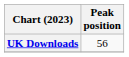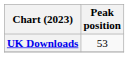 <table class="wikitable sortable plainrowheaders" style="text-align:center;">
 <tr>
 <th scope="col">Chart (2023)</th>
 <th scope="col">Peak<br>position</th>
 </tr>
 <tr>
 <th scope="row"><a href='#'>UK Downloads</a></th>
-<td>56</td>
+<td>53</td>
 </tr>
 <tr>
 </tr>
 </table>
